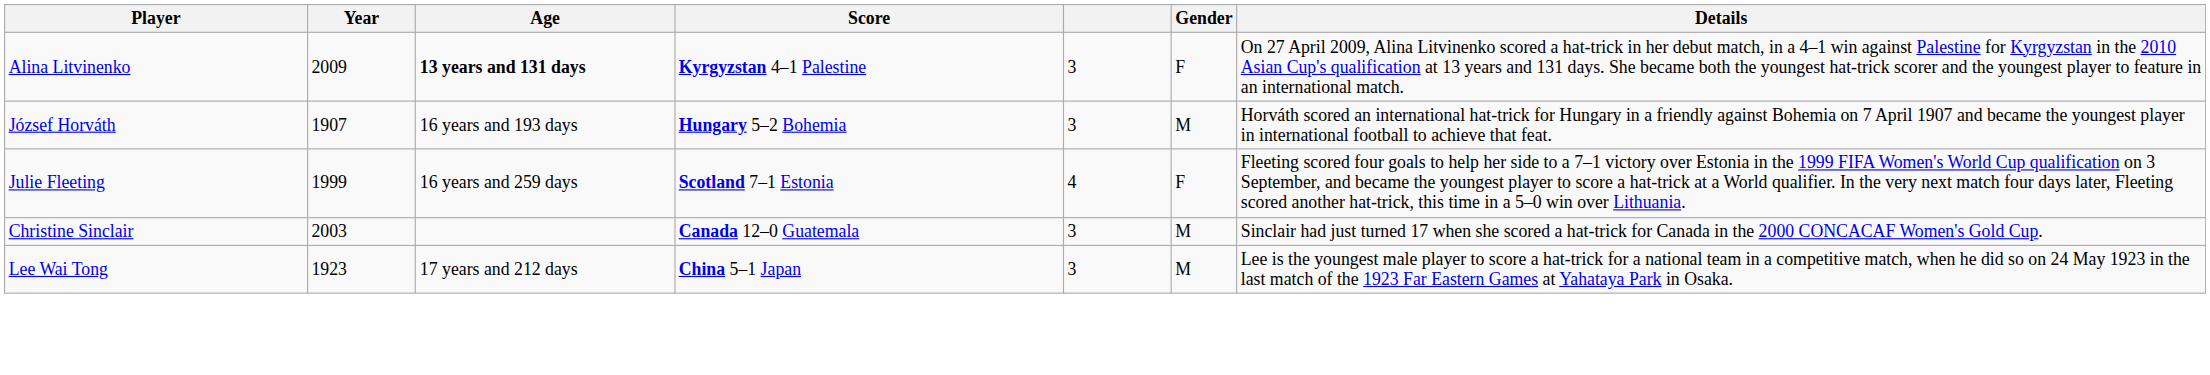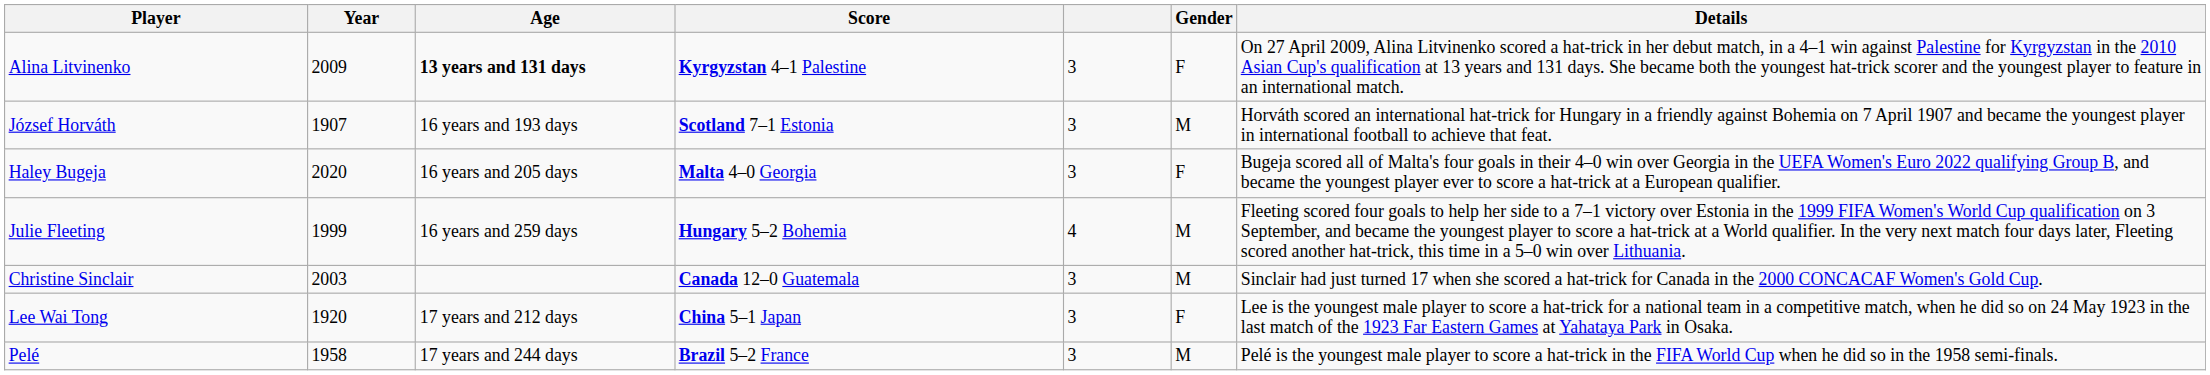 <table class="wikitable sortable" width="100%">
 <tr>
 <th width="14%">Player</th>
 <th width="5%">Year</th>
 <th width="12%">Age</th>
 <th width="18%">Score</th>
 <th width="5%"></th>
 <th width="1%">Gender</th>
 <th width="50%">Details</th>
 </tr>
 <tr>
 <td> <a href='#'>Alina Litvinenko</a></td>
 <td>2009</td>
 <td><strong>13 years and 131 days</strong></td>
 <td><a href='#'><strong>Kyrgyzstan</strong></a> 4–1 <a href='#'>Palestine</a></td>
 <td>3</td>
 <td>F</td>
 <td>On 27 April 2009, Alina Litvinenko scored a hat-trick in her debut match, in a 4–1 win against <a href='#'>Palestine</a> for <a href='#'>Kyrgyzstan</a> in the <a href='#'>2010 Asian Cup's qualification</a> at 13 years and 131 days. She became both the youngest hat-trick scorer and the youngest player to feature in an international match.</td>
 </tr>
 <tr>
 <td> <a href='#'>József Horváth</a></td>
 <td>1907</td>
 <td>16 years and 193 days</td>
-<td><a href='#'><strong>Hungary</strong></a> 5–2 <a href='#'>Bohemia</a></td>
+<td><a href='#'><strong>Scotland</strong></a> 7–1 <a href='#'>Estonia</a></td>
 <td>3</td>
 <td>M</td>
 <td>Horváth scored an international hat-trick for Hungary in a friendly against Bohemia on 7 April 1907 and became the youngest player in international football to achieve that feat.</td>
 </tr>
 <tr>
+<td> <a href='#'>Haley Bugeja</a></td>
+<td>2020</td>
+<td>16 years and 205 days</td>
+<td><a href='#'><strong>Malta</strong></a> 4–0 <a href='#'>Georgia</a></td>
+<td>3</td>
+<td>F</td>
+<td>Bugeja scored all of Malta's four goals in their 4–0 win over Georgia in the <a href='#'>UEFA Women's Euro 2022 qualifying Group B</a>, and became the youngest player ever to score a hat-trick at a European qualifier.</td>
+</tr>
+<tr>
 <td> <a href='#'>Julie Fleeting</a></td>
 <td>1999</td>
 <td>16 years and 259 days</td>
-<td><a href='#'><strong>Scotland</strong></a> 7–1 <a href='#'>Estonia</a></td>
+<td><a href='#'><strong>Hungary</strong></a> 5–2 <a href='#'>Bohemia</a></td>
 <td>4</td>
-<td>F</td>
+<td>M</td>
 <td>Fleeting scored four goals to help her side to a 7–1 victory over Estonia in the <a href='#'>1999 FIFA Women's World Cup qualification</a> on 3 September, and became the youngest player to score a hat-trick at a World qualifier. In the very next match four days later, Fleeting scored another hat-trick, this time in a 5–0 win over <a href='#'>Lithuania</a>.</td>
 </tr>
 <tr>
 <td> <a href='#'>Christine Sinclair</a></td>
 <td>2003</td>
 <td></td>
 <td><strong><a href='#'>Canada</a></strong> 12–0 <a href='#'>Guatemala</a></td>
 <td>3</td>
 <td>M</td>
 <td>Sinclair had just turned 17 when she scored a hat-trick for Canada in the <a href='#'>2000 CONCACAF Women's Gold Cup</a>.</td>
 </tr>
 <tr>
 <td> <a href='#'>Lee Wai Tong</a></td>
-<td>1923</td>
+<td>1920</td>
 <td>17 years and 212 days</td>
 <td><a href='#'><strong>China</strong></a> 5–1 <a href='#'>Japan</a></td>
 <td>3</td>
-<td>M</td>
+<td>F</td>
 <td>Lee is the youngest male player to score a hat-trick for a national team in a competitive match, when he did so on 24 May 1923 in the last match of the <a href='#'>1923 Far Eastern Games</a> at <a href='#'>Yahataya Park</a> in Osaka.</td>
 </tr>
+<tr>
+<td> <a href='#'>Pelé</a></td>
+<td>1958</td>
+<td>17 years and 244 days</td>
+<td><a href='#'><strong>Brazil</strong></a> 5–2 <a href='#'>France</a></td>
+<td>3</td>
+<td>M</td>
+<td>Pelé is the youngest male player to score a hat-trick in the <a href='#'>FIFA World Cup</a> when he did so in the 1958 semi-finals.</td>
+</tr>
 </table>
